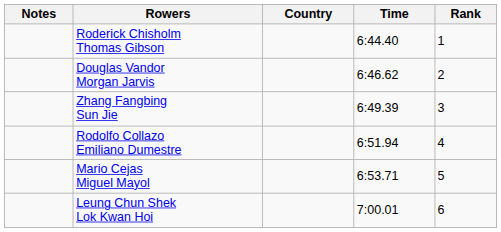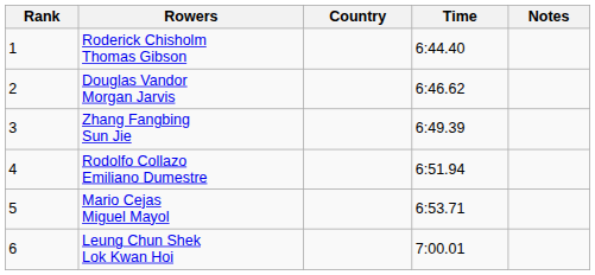 <table class="wikitable sortable" width=50%>
 <tr>
-<th>Notes</th>
+<th>Rank</th>
 <th>Rowers</th>
 <th>Country</th>
 <th>Time</th>
-<th>Rank</th>
+<th>Notes</th>
 </tr>
 <tr>
-<td></td>
+<td>1</td>
 <td><a href='#'>Roderick Chisholm</a><br><a href='#'>Thomas Gibson</a></td>
 <td></td>
 <td>6:44.40</td>
-<td>1</td>
+<td></td>
 </tr>
 <tr>
-<td></td>
+<td>2</td>
 <td><a href='#'>Douglas Vandor</a><br><a href='#'>Morgan Jarvis</a></td>
 <td></td>
 <td>6:46.62</td>
-<td>2</td>
+<td></td>
 </tr>
 <tr>
-<td></td>
+<td>3</td>
 <td><a href='#'>Zhang Fangbing</a><br><a href='#'>Sun Jie</a></td>
 <td></td>
 <td>6:49.39</td>
-<td>3</td>
+<td></td>
 </tr>
 <tr>
-<td></td>
+<td>4</td>
 <td><a href='#'>Rodolfo Collazo</a><br><a href='#'>Emiliano Dumestre</a></td>
 <td></td>
 <td>6:51.94</td>
-<td>4</td>
+<td></td>
 </tr>
 <tr>
-<td></td>
+<td>5</td>
 <td><a href='#'>Mario Cejas</a><br><a href='#'>Miguel Mayol</a></td>
 <td></td>
 <td>6:53.71</td>
-<td>5</td>
+<td></td>
 </tr>
 <tr>
-<td></td>
+<td>6</td>
 <td><a href='#'>Leung Chun Shek</a><br><a href='#'>Lok Kwan Hoi</a></td>
 <td></td>
 <td>7:00.01</td>
-<td>6</td>
+<td></td>
 </tr>
 </table>
